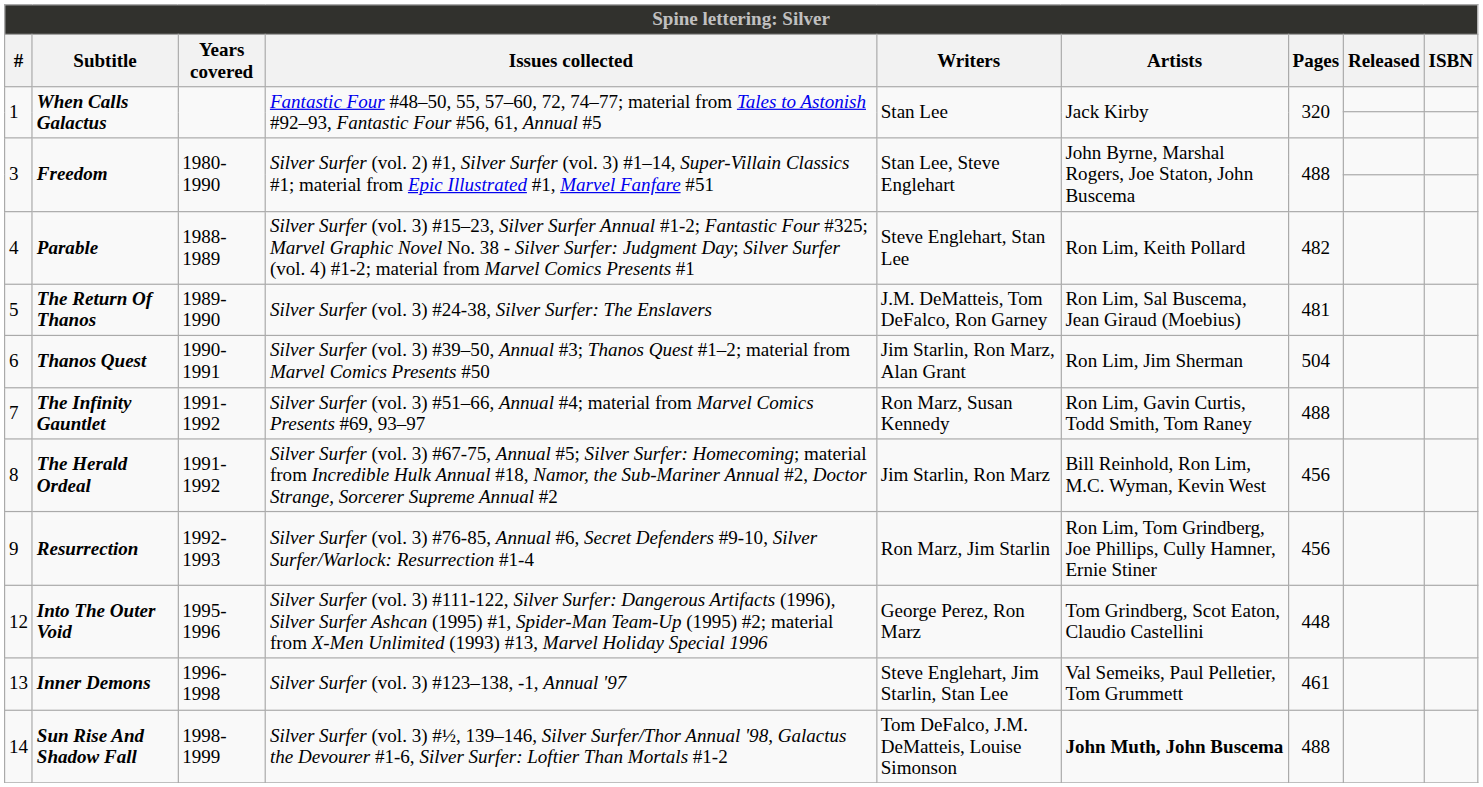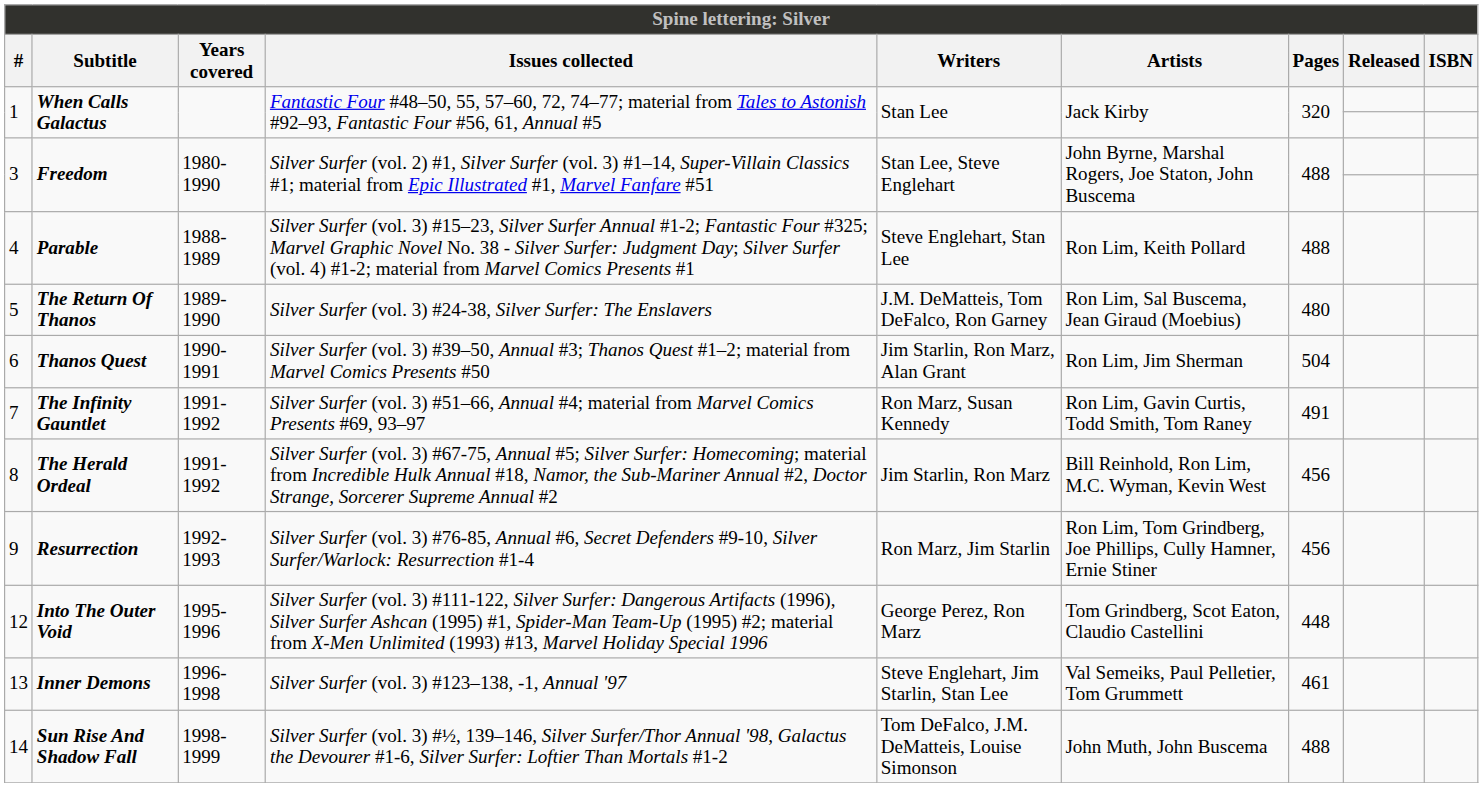 <table class="wikitable sortable" width=98%>
 <tr>
 <th colspan=9 style="background-color: #31312D; color: silver;">Spine lettering: Silver</th>
 </tr>
 <tr>
 <th class="unsortable">#</th>
 <th class="unsortable">Subtitle</th>
 <th>Years covered</th>
 <th class="unsortable">Issues collected</th>
 <th class="unsortable">Writers</th>
 <th class="unsortable">Artists</th>
 <th class="unsortable">Pages</th>
 <th>Released</th>
 <th class="unsortable">ISBN</th>
 </tr>
 <tr>
 <td rowspan=2>1</td>
 <td rowspan=2><strong><em>When Calls Galactus</em></strong></td>
 <td rowspan=2></td>
 <td rowspan=2><em><a href='#'>Fantastic Four</a></em> #48–50, 55, 57–60, 72, 74–77; material from <em><a href='#'>Tales to Astonish</a></em> #92–93, <em>Fantastic Four</em> #56, 61, <em>Annual</em> #5</td>
 <td rowspan=2>Stan Lee</td>
 <td rowspan=2>Jack Kirby</td>
 <td style="text-align: center;" rowspan=2>320</td>
 <td></td>
 <td></td>
 </tr>
 <tr>
 <td></td>
 <td></td>
 </tr>
 <tr>
 <td rowspan=2>3</td>
 <td rowspan=2><strong><em>Freedom</em></strong></td>
 <td rowspan=2>1980-1990</td>
 <td rowspan=2><em>Silver Surfer</em> (vol. 2) #1, <em>Silver Surfer</em> (vol. 3) #1–14, <em>Super-Villain Classics</em> #1; material from <em><a href='#'>Epic Illustrated</a></em> #1, <em><a href='#'>Marvel Fanfare</a></em> #51</td>
 <td rowspan=2>Stan Lee, Steve Englehart</td>
 <td rowspan=2>John Byrne, Marshal Rogers, Joe Staton, John Buscema</td>
 <td style="text-align: center;" rowspan=2>488</td>
 <td></td>
 <td></td>
 </tr>
 <tr>
 <td></td>
 <td></td>
 </tr>
 <tr>
 <td>4</td>
 <td><strong><em>Parable</em></strong></td>
 <td>1988-1989</td>
 <td><em>Silver Surfer</em> (vol. 3) #15–23, <em>Silver Surfer Annual</em> #1-2; <em>Fantastic Four</em> #325; <em>Marvel Graphic Novel</em> No. 38 - <em>Silver Surfer: Judgment Day</em>; <em>Silver Surfer</em> (vol. 4) #1-2; material from <em>Marvel Comics Presents</em> #1</td>
 <td>Steve Englehart, Stan Lee</td>
 <td>Ron Lim, Keith Pollard</td>
-<td style="text-align: center;">482</td>
+<td style="text-align: center;">488</td>
 <td></td>
 <td></td>
 </tr>
 <tr>
 <td>5</td>
 <td><strong><em>The Return Of Thanos</em></strong></td>
 <td>1989-1990</td>
 <td><em>Silver Surfer</em> (vol. 3) #24-38, <em>Silver Surfer: The Enslavers</em></td>
 <td>J.M. DeMatteis, Tom DeFalco, Ron Garney</td>
 <td>Ron Lim, Sal Buscema, Jean Giraud (Moebius)</td>
-<td style="text-align: center;">481</td>
+<td style="text-align: center;">480</td>
 <td></td>
 <td></td>
 </tr>
 <tr>
 <td>6</td>
 <td><strong><em>Thanos Quest</em></strong></td>
 <td>1990-1991</td>
 <td><em>Silver Surfer</em> (vol. 3) #39–50, <em>Annual</em> #3; <em>Thanos Quest</em> #1–2; material from <em>Marvel Comics Presents</em> #50</td>
 <td>Jim Starlin, Ron Marz, Alan Grant</td>
 <td>Ron Lim, Jim Sherman</td>
 <td style="text-align: center;">504</td>
 <td></td>
 <td></td>
 </tr>
 <tr>
 <td>7</td>
 <td><strong><em>The Infinity Gauntlet</em></strong></td>
 <td>1991-1992</td>
 <td><em>Silver Surfer</em> (vol. 3) #51–66, <em>Annual</em> #4; material from <em>Marvel Comics Presents</em> #69, 93–97</td>
 <td>Ron Marz, Susan Kennedy</td>
 <td>Ron Lim, Gavin Curtis, Todd Smith, Tom Raney</td>
-<td style="text-align: center;">488</td>
+<td style="text-align: center;">491</td>
 <td></td>
 <td></td>
 </tr>
 <tr>
 <td>8</td>
 <td><strong><em>The Herald Ordeal</em></strong></td>
 <td>1991-1992</td>
 <td><em>Silver Surfer</em> (vol. 3) #67-75, <em>Annual</em> #5; <em>Silver Surfer: Homecoming</em>; material from <em>Incredible Hulk Annual</em> #18, <em>Namor, the Sub-Mariner Annual</em> #2, <em>Doctor Strange, Sorcerer Supreme Annual</em>  #2</td>
 <td>Jim Starlin, Ron Marz</td>
 <td>Bill Reinhold, Ron Lim, M.C. Wyman, Kevin West</td>
 <td style="text-align: center;">456</td>
 <td></td>
 <td></td>
 </tr>
 <tr>
 <td>9</td>
 <td><strong><em>Resurrection</em></strong></td>
 <td>1992-1993</td>
 <td><em>Silver Surfer</em> (vol. 3) #76-85, <em>Annual</em> #6, <em>Secret Defenders</em> #9-10, <em>Silver Surfer/Warlock: Resurrection</em> #1-4</td>
 <td>Ron Marz, Jim Starlin</td>
 <td>Ron Lim, Tom Grindberg, Joe Phillips, Cully Hamner, Ernie Stiner</td>
 <td style="text-align: center;">456</td>
 <td></td>
 <td></td>
 </tr>
 <tr>
 <td>12</td>
 <td><strong><em>Into The Outer Void</em></strong></td>
 <td>1995-1996</td>
 <td><em>Silver Surfer</em> (vol. 3) #111-122, <em>Silver Surfer: Dangerous Artifacts</em> (1996), <em>Silver Surfer Ashcan</em> (1995) #1, <em>Spider-Man Team-Up</em> (1995) #2; material from <em>X-Men Unlimited</em> (1993) #13, <em>Marvel Holiday Special 1996</em></td>
 <td>George Perez, Ron Marz</td>
 <td>Tom Grindberg, Scot Eaton, Claudio Castellini</td>
 <td style="text-align: center;">448</td>
 <td></td>
 <td></td>
 </tr>
 <tr>
 <td>13</td>
 <td><strong><em>Inner Demons</em></strong></td>
 <td>1996-1998</td>
 <td><em>Silver Surfer</em> (vol. 3) #123–138, -1, <em>Annual '97</em></td>
 <td>Steve Englehart, Jim Starlin, Stan Lee</td>
 <td>Val Semeiks, Paul Pelletier, Tom Grummett</td>
 <td style="text-align: center;">461</td>
 <td></td>
 <td></td>
 </tr>
 <tr>
 <td>14</td>
 <td><strong><em>Sun Rise And Shadow Fall</em></strong></td>
 <td>1998-1999</td>
 <td><em>Silver Surfer</em> (vol. 3) #½, 139–146, <em>Silver Surfer/Thor Annual '98</em>, <em>Galactus the Devourer</em> #1-6, <em>Silver Surfer: Loftier Than Mortals</em> #1-2</td>
 <td>Tom DeFalco, J.M. DeMatteis, Louise Simonson</td>
-<td><strong>John Muth, John Buscema</strong></td>
+<td>John Muth, John Buscema</td>
 <td style="text-align: center;">488</td>
 <td></td>
 <td></td>
 </tr>
 </table>
